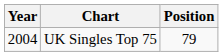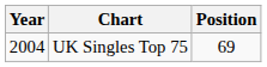 <table class="wikitable">
 <tr>
 <th>Year</th>
 <th>Chart</th>
 <th>Position</th>
 </tr>
 <tr>
 <td>2004</td>
 <td>UK Singles Top 75</td>
-<td align="center">79</td>
+<td align="center">69</td>
 </tr>
 </table>
